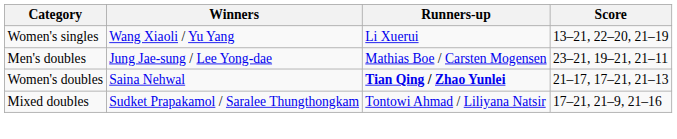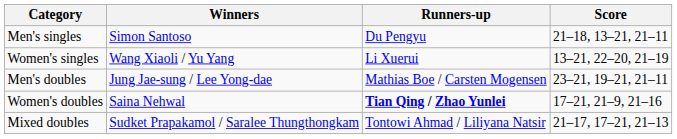 <table class=wikitable style="white-space:nowrap;">
 <tr>
 <th>Category</th>
 <th>Winners</th>
 <th>Runners-up</th>
 <th>Score</th>
+</tr>
+<tr>
+<td>Men's singles</td>
+<td> <a href='#'>Simon Santoso</a></td>
+<td> <a href='#'>Du Pengyu</a></td>
+<td>21–18, 13–21, 21–11</td>
 </tr>
 <tr>
 <td>Women's singles</td>
 <td> <a href='#'>Wang Xiaoli</a> / <a href='#'>Yu Yang</a></td>
 <td> <a href='#'>Li Xuerui</a></td>
 <td>13–21, 22–20, 21–19</td>
 </tr>
 <tr>
 <td>Men's doubles</td>
 <td> <a href='#'>Jung Jae-sung</a> / <a href='#'>Lee Yong-dae</a></td>
 <td> <a href='#'>Mathias Boe</a> / <a href='#'>Carsten Mogensen</a></td>
 <td>23–21, 19–21, 21–11</td>
 </tr>
 <tr>
 <td>Women's doubles</td>
 <td> <a href='#'>Saina Nehwal</a></td>
 <td><strong> <a href='#'>Tian Qing</a> / <a href='#'>Zhao Yunlei</a></strong></td>
-<td>21–17, 17–21, 21–13</td>
+<td>17–21, 21–9, 21–16</td>
 </tr>
 <tr>
 <td>Mixed doubles</td>
 <td> <a href='#'>Sudket Prapakamol</a> / <a href='#'>Saralee Thungthongkam</a></td>
 <td> <a href='#'>Tontowi Ahmad</a> / <a href='#'>Liliyana Natsir</a></td>
-<td>17–21, 21–9, 21–16</td>
+<td>21–17, 17–21, 21–13</td>
 </tr>
 </table>
